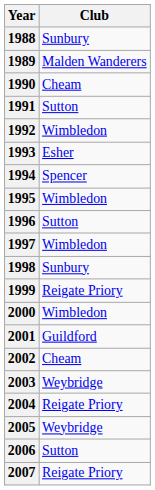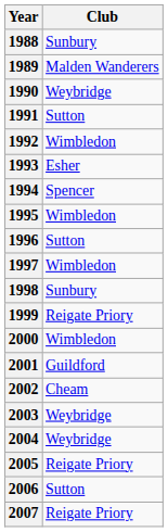 <table class="wikitable plainrowheaders" style="font-size:85%">
 <tr>
 <th scope="col">Year</th>
 <th scope="col">Club</th>
 </tr>
 <tr>
 <th scope="row">1988</th>
 <td><a href='#'>Sunbury</a></td>
 </tr>
 <tr>
 <th scope="row">1989</th>
 <td><a href='#'>Malden Wanderers</a></td>
 </tr>
 <tr>
 <th scope="row">1990</th>
-<td><a href='#'>Cheam</a></td>
+<td><a href='#'>Weybridge</a></td>
 </tr>
 <tr>
 <th scope="row">1991</th>
 <td><a href='#'>Sutton</a></td>
 </tr>
 <tr>
 <th scope="row">1992</th>
 <td><a href='#'>Wimbledon</a></td>
 </tr>
 <tr>
 <th scope="row">1993</th>
 <td><a href='#'>Esher</a></td>
 </tr>
 <tr>
 <th scope="row">1994</th>
 <td><a href='#'>Spencer</a></td>
 </tr>
 <tr>
 <th scope="row">1995</th>
 <td><a href='#'>Wimbledon</a></td>
 </tr>
 <tr>
 <th scope="row">1996</th>
 <td><a href='#'>Sutton</a></td>
 </tr>
 <tr>
 <th scope="row">1997</th>
 <td><a href='#'>Wimbledon</a></td>
 </tr>
 <tr>
 <th scope="row">1998</th>
 <td><a href='#'>Sunbury</a></td>
 </tr>
 <tr>
 <th scope="row">1999</th>
 <td><a href='#'>Reigate Priory</a></td>
 </tr>
 <tr>
 <th scope="row">2000</th>
 <td><a href='#'>Wimbledon</a></td>
 </tr>
 <tr>
 <th scope="row">2001</th>
 <td><a href='#'>Guildford</a></td>
 </tr>
 <tr>
 <th scope="row">2002</th>
 <td><a href='#'>Cheam</a></td>
 </tr>
 <tr>
 <th scope="row">2003</th>
 <td><a href='#'>Weybridge</a></td>
 </tr>
 <tr>
 <th scope="row">2004</th>
-<td><a href='#'>Reigate Priory</a></td>
+<td><a href='#'>Weybridge</a></td>
 </tr>
 <tr>
 <th scope="row">2005</th>
-<td><a href='#'>Weybridge</a></td>
+<td><a href='#'>Reigate Priory</a></td>
 </tr>
 <tr>
 <th scope="row">2006</th>
 <td><a href='#'>Sutton</a></td>
 </tr>
 <tr>
 <th scope="row">2007</th>
 <td><a href='#'>Reigate Priory</a></td>
 </tr>
 </table>
